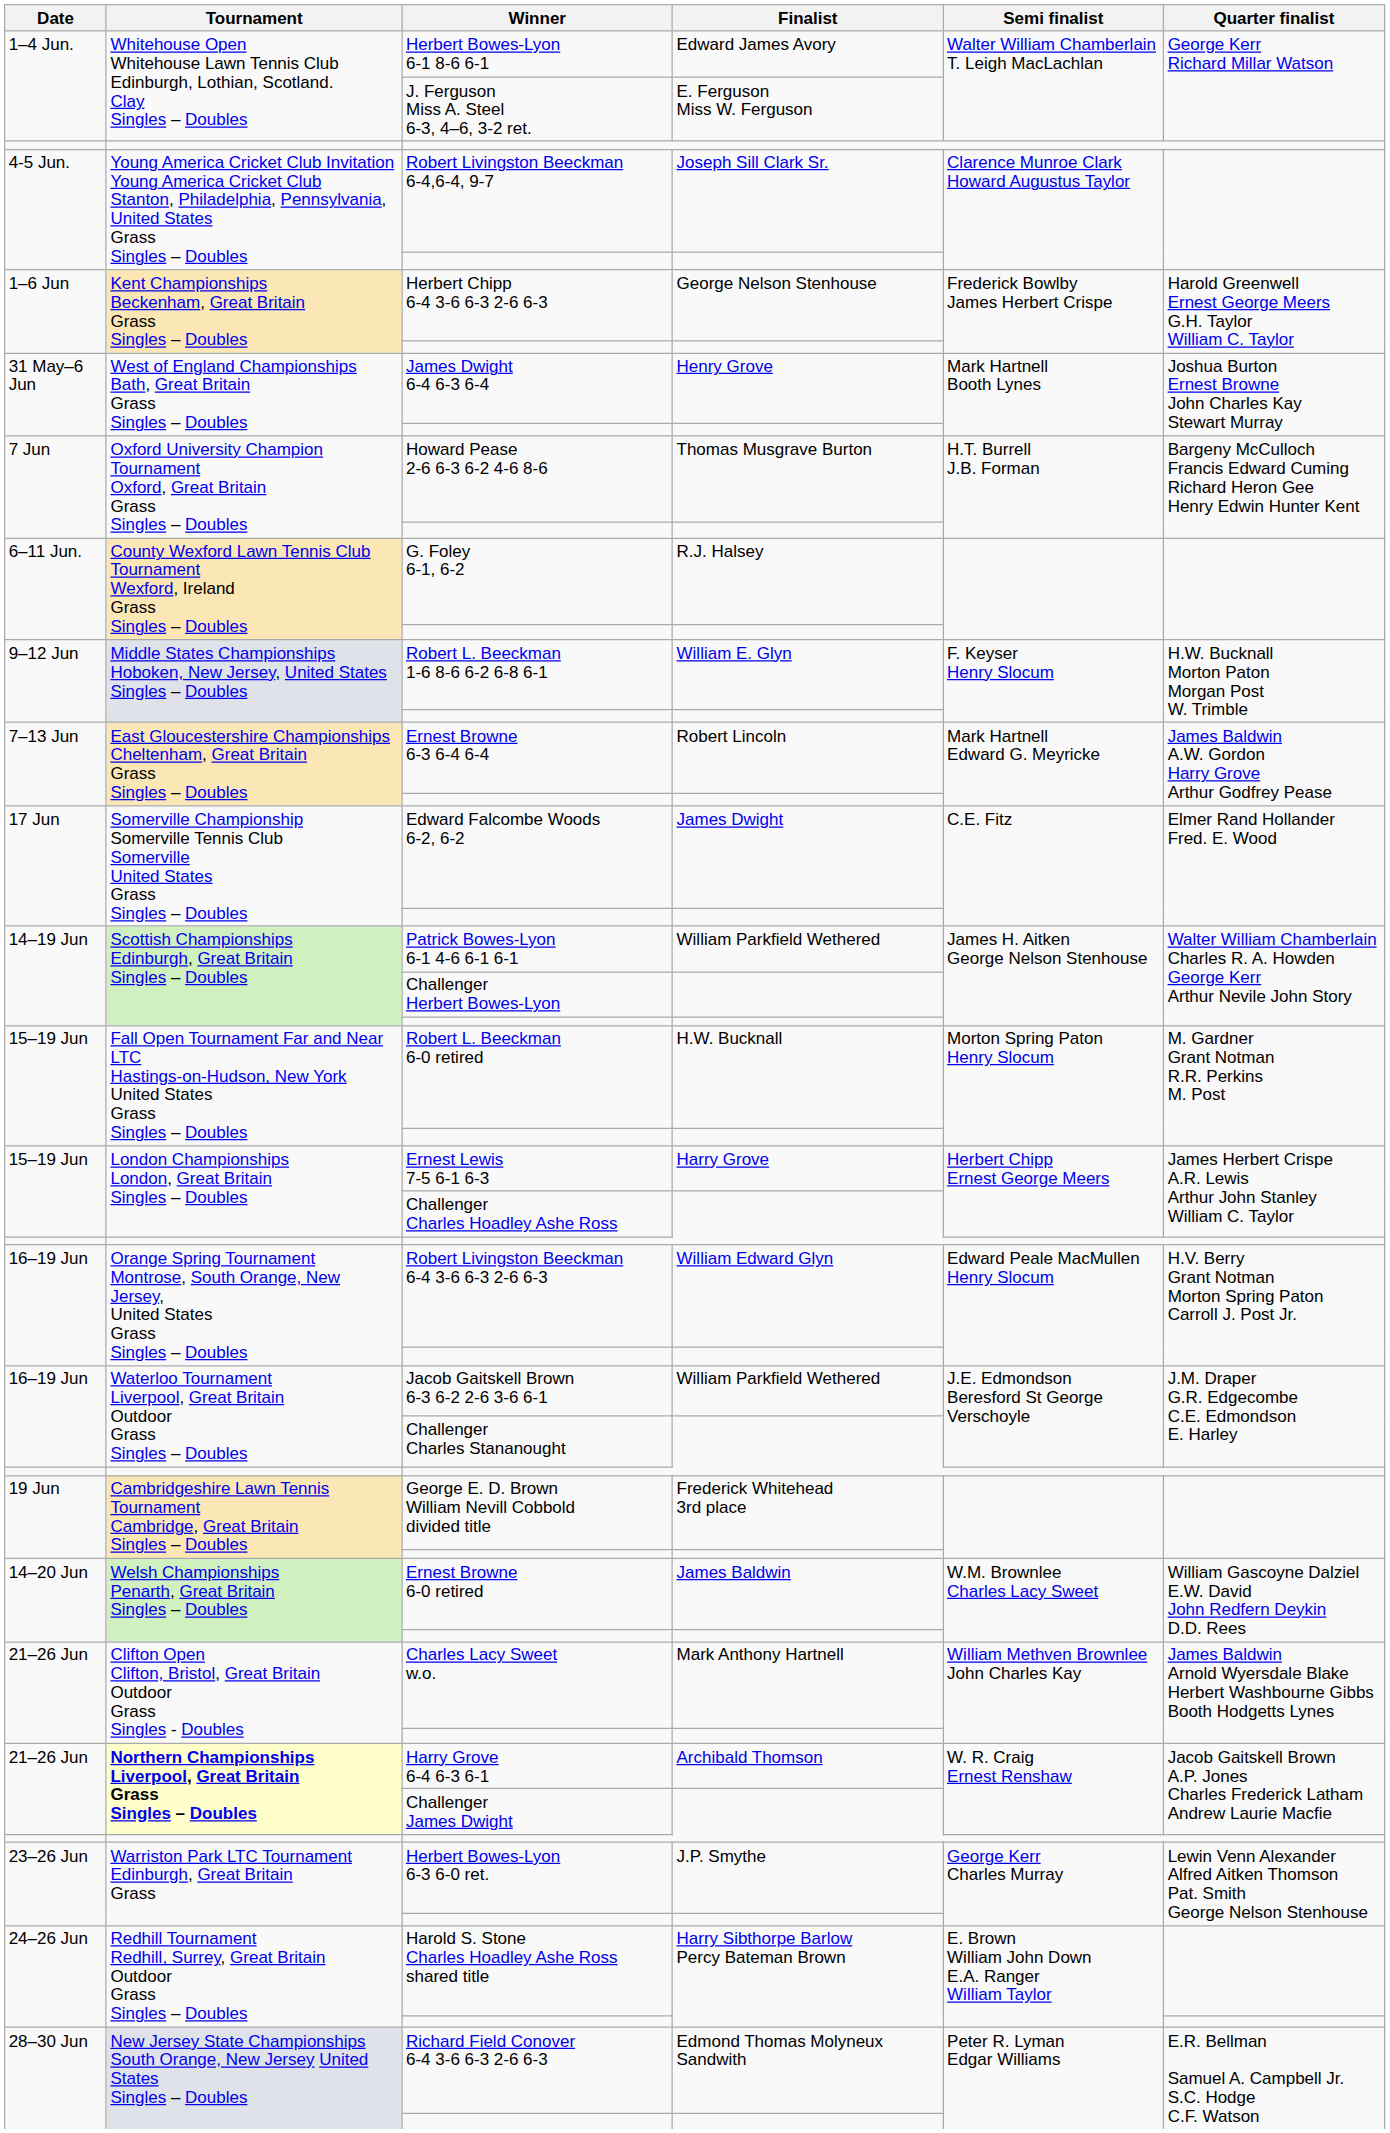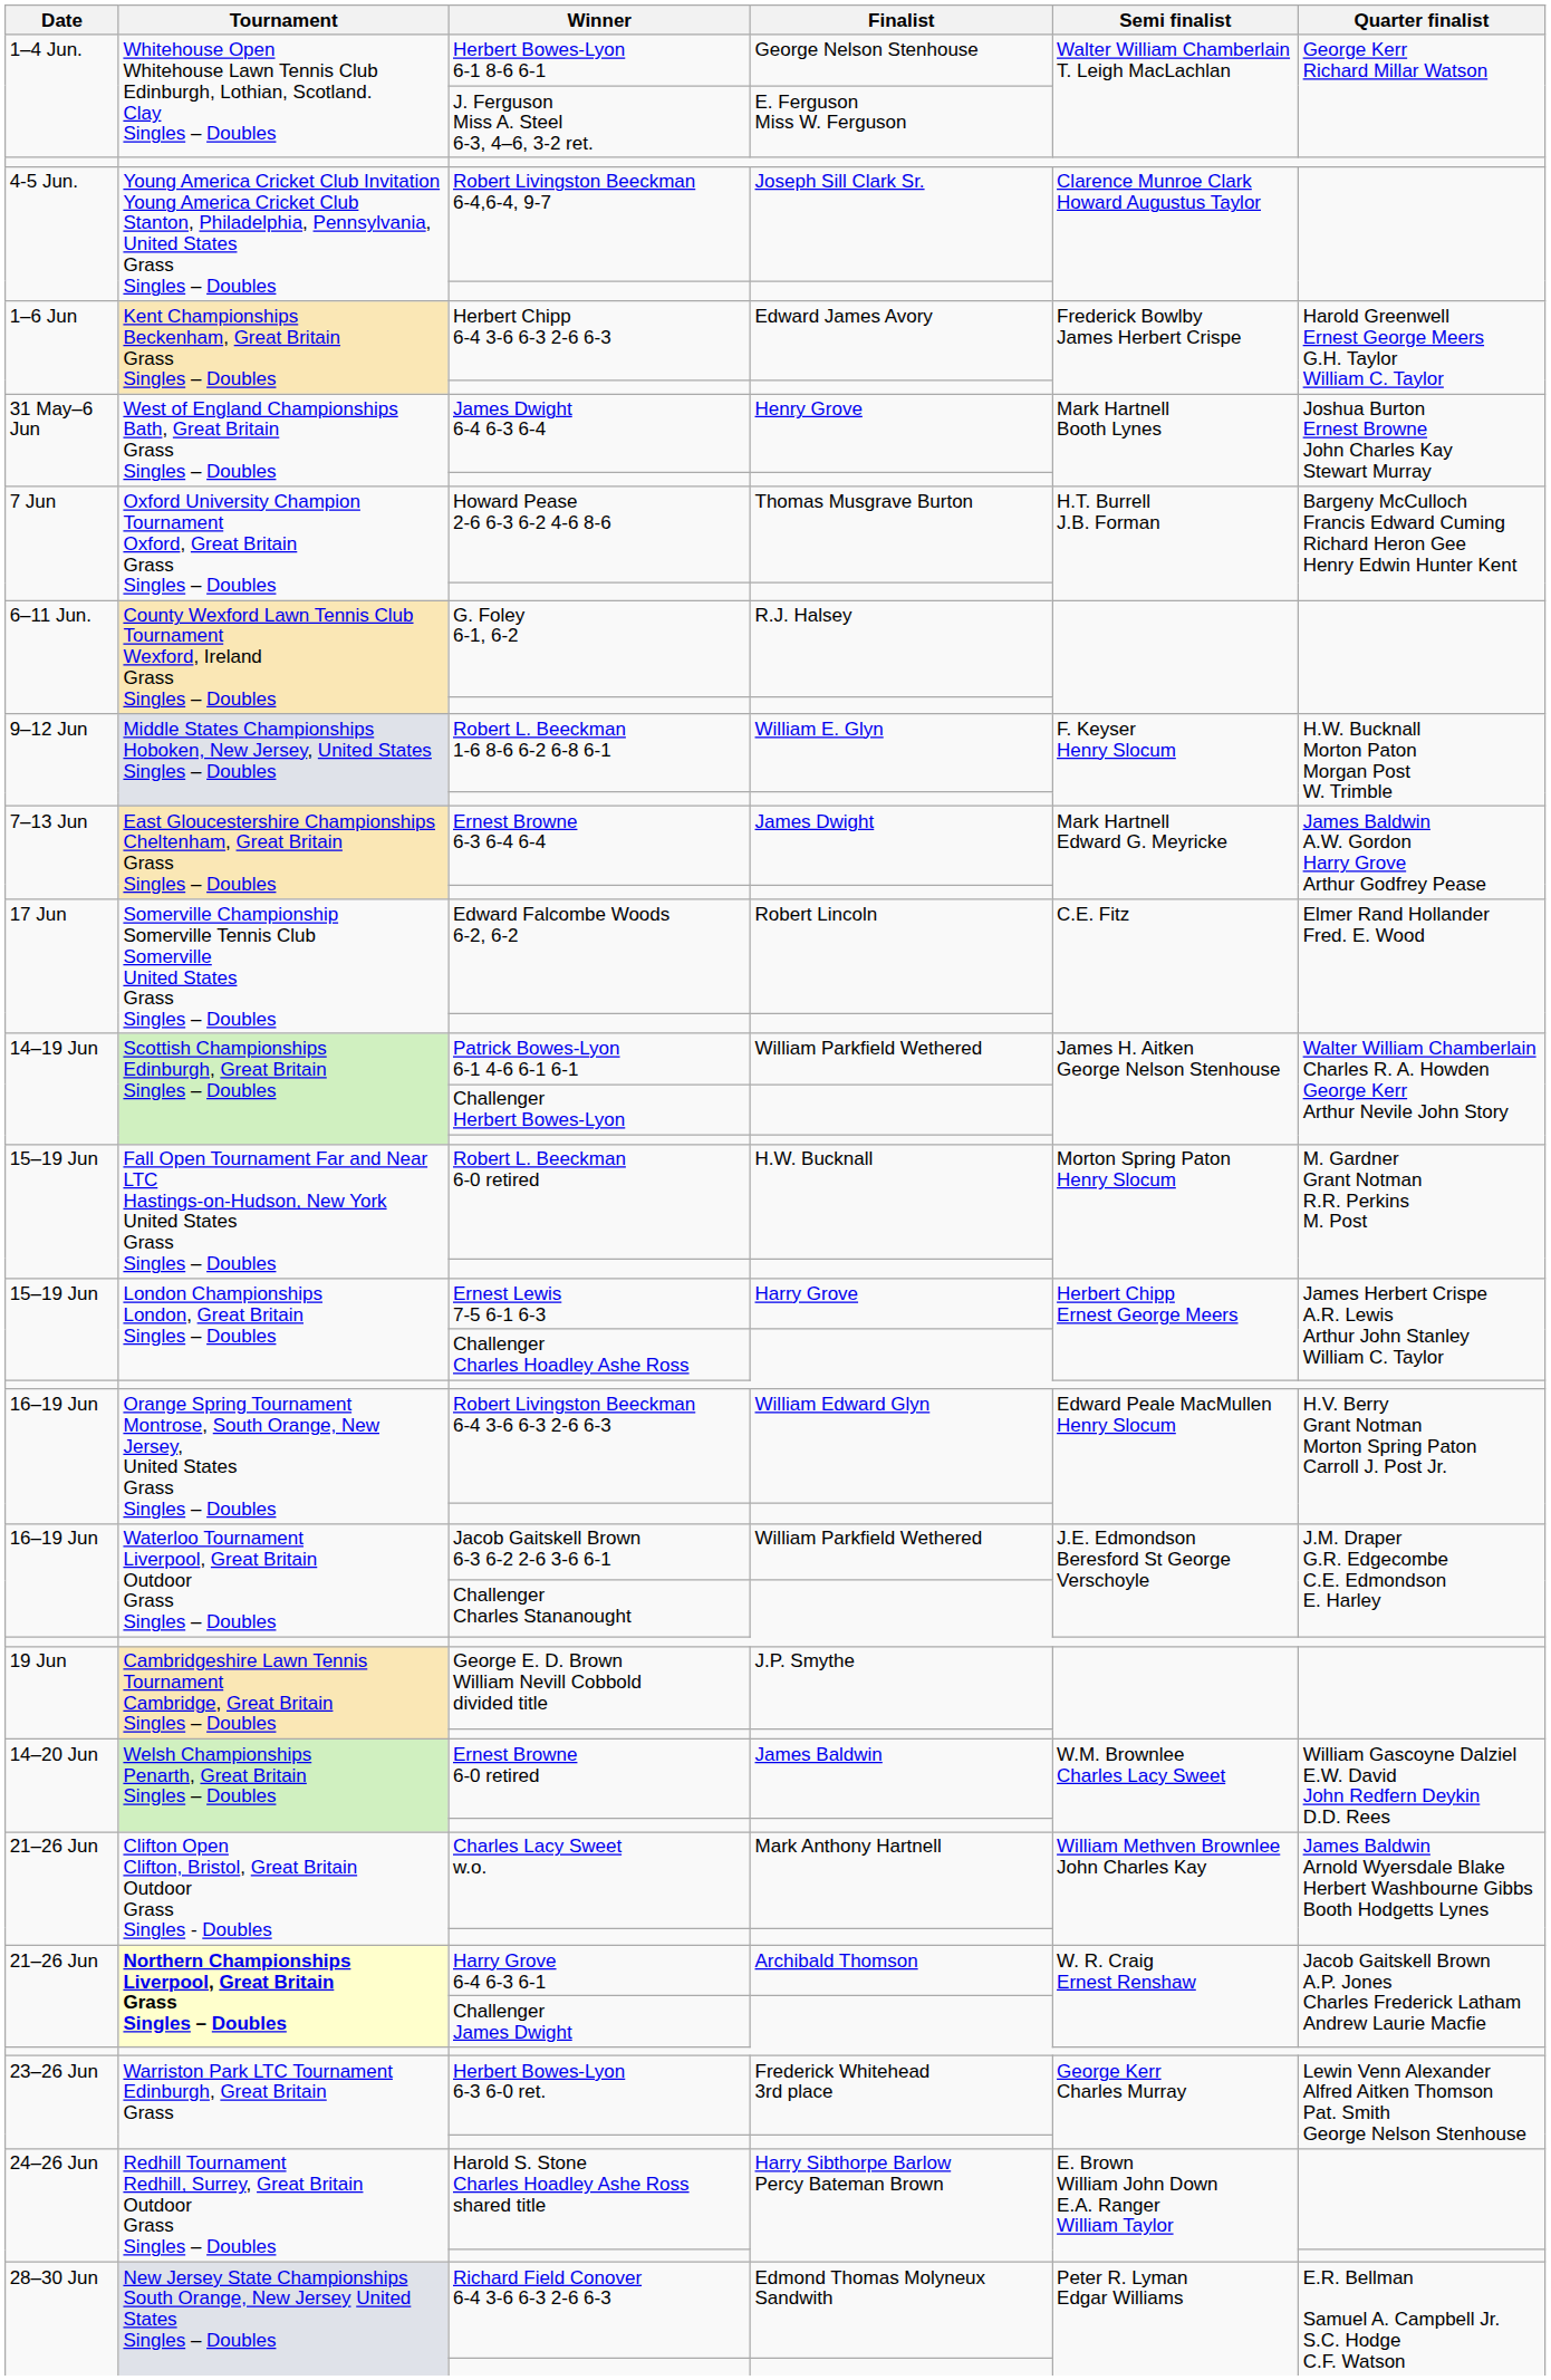 <table class="wikitable" style="font-size:85%;">
 <tr>
 <th width="75">Date</th>
 <th width="230">Tournament</th>
 <th width="210">Winner</th>
 <th width="210">Finalist</th>
 <th width="170">Semi finalist</th>
 <th width="170">Quarter finalist</th>
 </tr>
 <tr valign=top>
 <td rowspan=2>1–4 Jun.</td>
 <td rowspan=2><a href='#'>Whitehouse Open</a><br>Whitehouse Lawn Tennis Club<br>Edinburgh, Lothian, Scotland.<br><a href='#'>Clay</a><br><a href='#'>Singles</a> – <a href='#'>Doubles</a></td>
 <td> <a href='#'>Herbert Bowes-Lyon</a><br>6-1 8-6 6-1</td>
-<td> Edward James Avory</td>
+<td> George Nelson Stenhouse</td>
 <td rowspan=2> <a href='#'>Walter William Chamberlain</a> <br> T. Leigh MacLachlan</td>
 <td rowspan=2> <a href='#'>George Kerr</a><br> <a href='#'>Richard Millar Watson</a></td>
 </tr>
 <tr valign=top>
 <td> J. Ferguson<br> Miss A. Steel <br>6-3, 4–6, 3-2 ret.</td>
 <td> E. Ferguson<br> Miss W. Ferguson</td>
 </tr>
 <tr valign=top>
 <td></td>
 <td></td>
 </tr>
 <tr valign=top>
 <td rowspan=2>4-5 Jun.</td>
 <td rowspan=2><a href='#'>Young America Cricket Club Invitation</a><br><a href='#'>Young America Cricket Club</a><br><a href='#'>Stanton</a>, <a href='#'>Philadelphia</a>, <a href='#'>Pennsylvania</a>, <a href='#'>United States</a> <br>Grass<br><a href='#'>Singles</a> – <a href='#'>Doubles</a></td>
 <td>  <a href='#'>Robert Livingston Beeckman</a><br>6-4,6-4, 9-7</td>
 <td> <a href='#'>Joseph Sill Clark Sr.</a></td>
 <td rowspan=2> <a href='#'>Clarence Munroe Clark</a> <br> <a href='#'>Howard Augustus Taylor</a></td>
 <td rowspan=2></td>
 </tr>
 <tr valign=top>
 <td></td>
 <td></td>
 </tr>
 <tr valign=top>
 <td rowspan=2>1–6 Jun</td>
 <td style="background:#fae7b5" rowspan=2><a href='#'>Kent Championships</a> <br><a href='#'>Beckenham</a>, <a href='#'>Great Britain</a><br>Grass<br><a href='#'>Singles</a> – <a href='#'>Doubles</a></td>
 <td>  Herbert Chipp<br>6-4 3-6 6-3 2-6 6-3</td>
-<td> George Nelson Stenhouse</td>
+<td> Edward James Avory</td>
 <td rowspan=2> Frederick Bowlby<br> James Herbert Crispe</td>
 <td rowspan=2> Harold Greenwell<br>  <a href='#'>Ernest George Meers</a><br> G.H. Taylor<br> <a href='#'>William C. Taylor</a></td>
 </tr>
 <tr valign=top>
 <td></td>
 <td></td>
 </tr>
 <tr valign=top>
 <td rowspan=2>31 May–6 Jun</td>
 <td rowspan=2><a href='#'>West of England Championships</a> <br> <a href='#'>Bath</a>, <a href='#'>Great Britain</a><br>Grass<br> <a href='#'>Singles</a> – <a href='#'>Doubles</a></td>
 <td> <a href='#'>James Dwight</a><br>6-4 6-3 6-4</td>
 <td> <a href='#'>Henry Grove</a></td>
 <td rowspan=2> Mark Hartnell  <br> Booth Lynes</td>
 <td rowspan=2> Joshua Burton<br> <a href='#'>Ernest Browne</a><br>  John Charles Kay<br> Stewart Murray</td>
 </tr>
 <tr valign=top>
 <td></td>
 <td></td>
 </tr>
 <tr valign=top>
 <td rowspan=2>7 Jun</td>
 <td rowspan=2><a href='#'>Oxford University Champion Tournament</a> <br> <a href='#'>Oxford</a>, <a href='#'>Great Britain</a><br>Grass<br><a href='#'>Singles</a> – <a href='#'>Doubles</a></td>
 <td>  Howard Pease<br>2-6 6-3 6-2 4-6 8-6</td>
 <td> Thomas Musgrave Burton</td>
 <td rowspan=2> H.T. Burrell <br>  J.B. Forman</td>
 <td rowspan=2> Bargeny McCulloch <br> Francis Edward Cuming <br>  Richard Heron Gee <br> Henry Edwin Hunter Kent</td>
 </tr>
 <tr valign=top>
 <td></td>
 <td></td>
 </tr>
 <tr valign=top>
 <td rowspan=2>6–11 Jun.</td>
 <td style="background:#fae7b5"  rowspan=2><a href='#'>County Wexford Lawn Tennis Club Tournament</a><br><a href='#'>Wexford</a>, Ireland<br>Grass<br><a href='#'>Singles</a> – <a href='#'>Doubles</a></td>
 <td>  G. Foley<br>6-1, 6-2</td>
 <td> R.J. Halsey</td>
 <td rowspan=2></td>
 <td rowspan=2></td>
 </tr>
 <tr valign=top>
 <td></td>
 <td></td>
 </tr>
 <tr valign=top>
 <td rowspan=2>9–12 Jun</td>
 <td style="background:#dfe2e9" rowspan=2><a href='#'>Middle States Championships</a> <br> <a href='#'>Hoboken, New Jersey</a>, <a href='#'>United States</a><br><a href='#'>Singles</a> – <a href='#'>Doubles</a></td>
 <td> <a href='#'>Robert L. Beeckman</a> <br>1-6 8-6 6-2 6-8 6-1</td>
 <td> <a href='#'>William E. Glyn</a></td>
 <td rowspan=2> F. Keyser<br> <a href='#'>Henry Slocum</a></td>
 <td rowspan=2> H.W. Bucknall<br> Morton Paton<br> Morgan Post<br> W. Trimble</td>
 </tr>
 <tr valign=top>
 <td></td>
 <td></td>
 </tr>
 <tr valign=top>
 <td rowspan=2>7–13 Jun</td>
 <td style="background:#fae7b5" rowspan=2><a href='#'>East Gloucestershire Championships</a> <br> <a href='#'>Cheltenham</a>, <a href='#'>Great Britain</a><br>Grass<br><a href='#'>Singles</a> – <a href='#'>Doubles</a></td>
 <td> <a href='#'>Ernest Browne</a><br>6-3 6-4 6-4</td>
-<td> Robert Lincoln</td>
+<td> <a href='#'>James Dwight</a></td>
 <td rowspan=2> Mark Hartnell<br> Edward G. Meyricke</td>
 <td rowspan=2> <a href='#'>James Baldwin</a><br>  A.W. Gordon<br> <a href='#'>Harry Grove</a> <br> Arthur Godfrey Pease</td>
 </tr>
 <tr valign=top>
 <td></td>
 <td></td>
 </tr>
 <tr valign=top>
 <td rowspan=2>17 Jun</td>
 <td rowspan=2><a href='#'>Somerville Championship</a><br>Somerville Tennis Club<br> <a href='#'>Somerville</a><br><a href='#'>United States</a><br>Grass<br><a href='#'>Singles</a> – <a href='#'>Doubles</a></td>
 <td> Edward Falcombe Woods<br>6-2, 6-2</td>
-<td> <a href='#'>James Dwight</a></td>
+<td> Robert Lincoln</td>
 <td rowspan=2> C.E. Fitz</td>
 <td rowspan=2> Elmer Rand Hollander<br> Fred. E. Wood</td>
 </tr>
 <tr valign=top>
 <td></td>
 <td></td>
 </tr>
 <tr valign=top>
 <td rowspan=3>14–19 Jun</td>
 <td style="background:#d0f0c0" rowspan=3><a href='#'>Scottish Championships</a>  <br> <a href='#'>Edinburgh</a>, <a href='#'>Great Britain</a><br><a href='#'>Singles</a> – <a href='#'>Doubles</a></td>
 <td> <a href='#'>Patrick Bowes-Lyon</a><br>6-1 4-6 6-1 6-1</td>
 <td> William Parkfield Wethered</td>
 <td rowspan=3> James H. Aitken <br>  George Nelson Stenhouse</td>
 <td rowspan=3> <a href='#'>Walter William Chamberlain</a> <br> Charles R. A. Howden <br> <a href='#'>George Kerr</a>  <br> Arthur Nevile John Story</td>
 </tr>
 <tr valign=top>
 <td>Challenger<br> <a href='#'>Herbert Bowes-Lyon</a></td>
 </tr>
 <tr valign=top>
 <td></td>
 <td></td>
 </tr>
 <tr valign=top>
 <td rowspan=2>15–19 Jun</td>
 <td rowspan=2><a href='#'>Fall Open Tournament Far and Near LTC</a> <br><a href='#'>Hastings-on-Hudson, New York</a><br>United States<br>Grass<br><a href='#'>Singles</a> – <a href='#'>Doubles</a></td>
 <td> <a href='#'>Robert L. Beeckman</a><br>6-0 retired</td>
 <td> H.W. Bucknall</td>
 <td rowspan=2> Morton Spring Paton <br> <a href='#'>Henry Slocum</a></td>
 <td rowspan=2> M. Gardner<br> Grant Notman<br> R.R. Perkins<br> M. Post</td>
 </tr>
 <tr valign=top>
 <td></td>
 <td></td>
 </tr>
 <tr valign=top>
 <td rowspan=2>15–19 Jun</td>
 <td rowspan=2><a href='#'>London Championships</a> <br> <a href='#'>London</a>, <a href='#'>Great Britain</a><br><a href='#'>Singles</a> – <a href='#'>Doubles</a></td>
 <td> <a href='#'>Ernest Lewis</a><br>7-5 6-1 6-3</td>
 <td> <a href='#'>Harry Grove</a></td>
 <td rowspan=2> <a href='#'>Herbert Chipp</a><br> <a href='#'>Ernest George Meers</a></td>
 <td rowspan=2> James Herbert Crispe<br> A.R. Lewis<br> Arthur John Stanley<br>  William C. Taylor</td>
 </tr>
 <tr valign=top>
 <td>Challenger<br><a href='#'>Charles Hoadley Ashe Ross</a></td>
 </tr>
 <tr valign=top>
 <td></td>
 <td></td>
 </tr>
 <tr valign=top>
 <td rowspan=2>16–19 Jun</td>
 <td rowspan=2><a href='#'>Orange Spring Tournament</a> <br> <a href='#'>Montrose</a>, <a href='#'>South Orange, New Jersey</a>,<br>United States<br>Grass <br> <a href='#'>Singles</a> – <a href='#'>Doubles</a></td>
 <td>  <a href='#'>Robert Livingston Beeckman</a><br>6-4 3-6 6-3 2-6 6-3</td>
 <td> <a href='#'>William Edward Glyn</a></td>
 <td rowspan=2> Edward Peale MacMullen<br> <a href='#'>Henry Slocum</a></td>
 <td rowspan=2> H.V. Berry<br> Grant Notman<br> Morton Spring Paton<br> Carroll J. Post Jr.</td>
 </tr>
 <tr valign=top>
 <td></td>
 <td></td>
 </tr>
 <tr valign=top>
 <td rowspan=2>16–19 Jun</td>
 <td rowspan=2><a href='#'>Waterloo Tournament</a><br><a href='#'>Liverpool</a>, <a href='#'>Great Britain</a><br>Outdoor<br>Grass<br><a href='#'>Singles</a> – <a href='#'>Doubles</a></td>
 <td>  Jacob Gaitskell Brown <br>6-3 6-2 2-6 3-6 6-1</td>
 <td>  William Parkfield Wethered</td>
 <td rowspan=2> J.E. Edmondson<br>  Beresford St George Verschoyle</td>
 <td rowspan=2> J.M. Draper<br> G.R. Edgecombe<br>   C.E. Edmondson <br>   E. Harley</td>
 </tr>
 <tr valign=top>
 <td>Challenger<br> Charles Stananought</td>
 </tr>
 <tr valign=top>
 <td></td>
 <td></td>
 </tr>
 <tr valign=top>
 <td rowspan=2>19 Jun</td>
 <td style="background:#fae7b5" rowspan=2><a href='#'>Cambridgeshire Lawn Tennis Tournament</a> <br> <a href='#'>Cambridge</a>, <a href='#'>Great Britain</a><br><a href='#'>Singles</a> – <a href='#'>Doubles</a></td>
 <td> George E. D. Brown<br> William Nevill Cobbold<br>divided title</td>
-<td> Frederick Whitehead<br> 3rd place</td>
+<td> J.P. Smythe</td>
 <td rowspan=2></td>
 <td rowspan=2></td>
 </tr>
 <tr valign=top>
 <td></td>
 <td></td>
 </tr>
 <tr valign=top>
 <td rowspan=2>14–20 Jun</td>
 <td style="background:#d0f0c0" rowspan=2><a href='#'>Welsh Championships</a> <br> <a href='#'>Penarth</a>, <a href='#'>Great Britain</a><br><a href='#'>Singles</a> – <a href='#'>Doubles</a></td>
 <td> <a href='#'>Ernest Browne</a><br>6-0 retired</td>
 <td> <a href='#'>James Baldwin</a></td>
 <td rowspan=2> W.M. Brownlee<br>  <a href='#'>Charles Lacy Sweet</a></td>
 <td rowspan=2> William Gascoyne Dalziel <br>  E.W. David <br> <a href='#'>John Redfern Deykin</a>  <br>  D.D. Rees</td>
 </tr>
 <tr valign=top>
 <td></td>
 <td></td>
 </tr>
 <tr valign=top>
 <td rowspan=2>21–26 Jun</td>
 <td rowspan=2><a href='#'>Clifton Open</a><br> <a href='#'>Clifton, Bristol</a>, <a href='#'>Great Britain</a><br>Outdoor<br>Grass<br><a href='#'>Singles</a> - <a href='#'>Doubles</a></td>
 <td> <a href='#'>Charles Lacy Sweet</a><br>w.o.</td>
 <td> Mark Anthony Hartnell</td>
 <td rowspan=2> <a href='#'>William Methven Brownlee</a> <br> John Charles Kay</td>
 <td rowspan=2> <a href='#'>James Baldwin</a><br> Arnold Wyersdale Blake<br> Herbert Washbourne Gibbs<br> Booth Hodgetts Lynes</td>
 </tr>
 <tr valign=top>
 <td></td>
 <td></td>
 </tr>
 <tr valign=top>
 <td rowspan=2>21–26 Jun</td>
 <td style="background:#ffc;" rowspan=2><strong><a href='#'>Northern Championships</a><br> <a href='#'>Liverpool</a>, <a href='#'>Great Britain</a><br>Grass <br><a href='#'>Singles</a> – <a href='#'>Doubles</a></strong></td>
 <td> <a href='#'>Harry Grove</a><br>6-4 6-3 6-1</td>
 <td> <a href='#'>Archibald Thomson</a></td>
 <td rowspan=2> W. R. Craig <br>  <a href='#'>Ernest Renshaw</a></td>
 <td rowspan=2> Jacob Gaitskell Brown  <br>  A.P. Jones  <br>  Charles Frederick Latham  <br>  Andrew Laurie Macfie</td>
 </tr>
 <tr valign=top>
 <td>Challenger<br> <a href='#'>James Dwight</a></td>
 </tr>
 <tr valign=top>
 <td></td>
 <td></td>
 </tr>
 <tr valign=top>
 <td rowspan=2>23–26 Jun</td>
 <td rowspan=2><a href='#'>Warriston Park LTC Tournament</a><br> <a href='#'>Edinburgh</a>, <a href='#'>Great Britain</a><br>Grass <br></td>
 <td> <a href='#'>Herbert Bowes-Lyon</a><br>6-3 6-0 ret.</td>
-<td> J.P. Smythe</td>
+<td> Frederick Whitehead<br> 3rd place</td>
 <td rowspan=2> <a href='#'>George Kerr</a> <br> Charles Murray</td>
 <td rowspan=2> Lewin Venn Alexander <br>  Alfred Aitken Thomson  <br>  Pat. Smith  <br> George Nelson Stenhouse</td>
 </tr>
 <tr valign=top>
 <td></td>
 <td></td>
 </tr>
 <tr valign=top>
 <td rowspan=2>24–26 Jun</td>
 <td rowspan=2><a href='#'>Redhill Tournament</a><br><a href='#'>Redhill, Surrey</a>, <a href='#'>Great Britain</a><br>Outdoor<br>Grass<br><a href='#'>Singles</a> – <a href='#'>Doubles</a></td>
 <td> Harold S. Stone<br> <a href='#'>Charles Hoadley Ashe Ross</a> <br> shared title</td>
 <td rowspan=2> <a href='#'>Harry Sibthorpe Barlow</a><br> Percy Bateman Brown</td>
 <td rowspan=2>  E. Brown<br> William John Down<br> E.A. Ranger<br> <a href='#'>William Taylor</a></td>
 </tr>
 <tr valign=top>
 <td></td>
 <td></td>
 </tr>
 <tr valign=top>
 <td rowspan=2>28–30 Jun</td>
 <td style="background:#dfe2e9" rowspan=2><a href='#'>New Jersey State Championships</a> <br> <a href='#'>South Orange, New Jersey</a> <a href='#'>United States</a><br><a href='#'>Singles</a> – <a href='#'>Doubles</a></td>
 <td> <a href='#'>Richard Field Conover</a><br>6-4 3-6 6-3 2-6 6-3</td>
 <td> Edmond Thomas Molyneux Sandwith</td>
 <td rowspan=2> Peter R. Lyman <br>  Edgar Williams</td>
 <td rowspan=2> E.R. Bellman<br> <br> Samuel A. Campbell Jr. <br> S.C. Hodge<br> C.F. Watson</td>
 </tr>
 <tr valign=top>
 <td></td>
 <td></td>
 </tr>
 <tr valign=top>
 </tr>
 </table>
